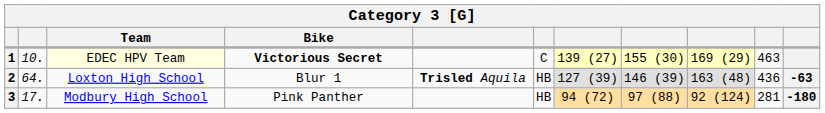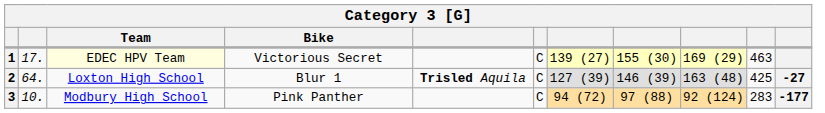 <table class="wikitable collapsible collapsed" style="font-size: 85%; text-align:center">
 <tr>
 <th colspan="11" width="500"><big>Category 3 [G]</big></th>
 </tr>
 <tr>
 <th valign="middle" width="5"></th>
 <th valign="middle" width="5"></th>
 <th valign="middle" width="150">Team</th>
 <th valign="middle" width="160">Bike</th>
 <th valign="middle" width="100"></th>
 <th valign="middle" width="6"></th>
 <th><a href='#'></a><br></th>
 <th><a href='#'></a><br></th>
 <th><a href='#'></a><br></th>
 <th valign="middle" width="4"></th>
 <th width="5" valign="middle"></th>
 </tr>
 <tr>
 </tr>
 <tr style="border-top:2px solid #aaaaaa">
 <th>1</th>
-<td><em>10.</em></td>
+<td><em>17.</em></td>
 <td style="background: lightyellow;"> EDEC HPV Team</td>
-<td><strong>Victorious Secret</strong></td>
+<td>Victorious Secret</td>
 <td></td>
 <td>C</td>
 <td bgcolor="#FFFFBF">139 (27)</td>
 <td bgcolor="#FFFFBF">155 (30)</td>
 <td bgcolor="#FFFFBF">169 (29)</td>
 <td>463</td>
 <th></th>
 </tr>
 <tr>
 <th>2</th>
 <td><em>64.</em></td>
 <td> <a href='#'>Loxton High School</a></td>
 <td>Blur 1</td>
 <td><strong>Trisled</strong> <em>Aquila</em></td>
-<td>HB</td>
+<td>C</td>
 <td bgcolor="#dfdfdf">127 (39)</td>
 <td bgcolor="#dfdfdf">146 (39)</td>
 <td bgcolor="#dfdfdf">163 (48)</td>
-<td>436</td>
-<th>-63</th>
+<td>425</td>
+<th>-27</th>
 </tr>
 <tr>
 <th>3</th>
-<td><em>17.</em></td>
+<td><em>10.</em></td>
 <td> <a href='#'>Modbury High School</a></td>
 <td>Pink Panther</td>
 <td></td>
-<td>HB</td>
+<td>C</td>
 <td bgcolor="#ffdf9f">94 (72)</td>
 <td bgcolor="#ffdf9f">97 (88)</td>
 <td bgcolor="#ffdf9f">92 (124)</td>
-<td>281</td>
-<th>-180</th>
+<td>283</td>
+<th>-177</th>
 </tr>
 </table>
